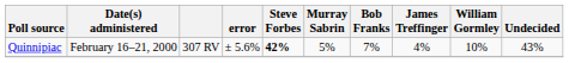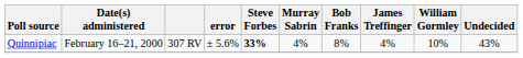 <table class="wikitable">
 <tr valign= bottom>
 <th>Poll source</th>
 <th>Date(s)<br>administered</th>
 <th></th>
 <th><br>error</th>
 <th>Steve<br>Forbes</th>
 <th>Murray<br>Sabrin</th>
 <th>Bob<br>Franks</th>
 <th>James<br>Treffinger</th>
 <th>William<br>Gormley</th>
 <th>Undecided</th>
 </tr>
 <tr>
 <td><a href='#'>Quinnipiac</a></td>
 <td align=center>February 16–21, 2000</td>
 <td align=center>307 RV</td>
 <td align=center>± 5.6%</td>
-<td><strong>42%</strong></td>
-<td align=center>5%</td>
-<td align=center>7%</td>
+<td><strong>33%</strong></td>
+<td align=center>4%</td>
+<td align=center>8%</td>
 <td align=center>4%</td>
 <td align=center>10%</td>
 <td align=center>43%</td>
 </tr>
 <tr>
 </tr>
 </table>
